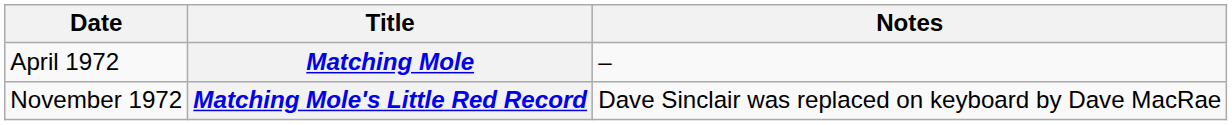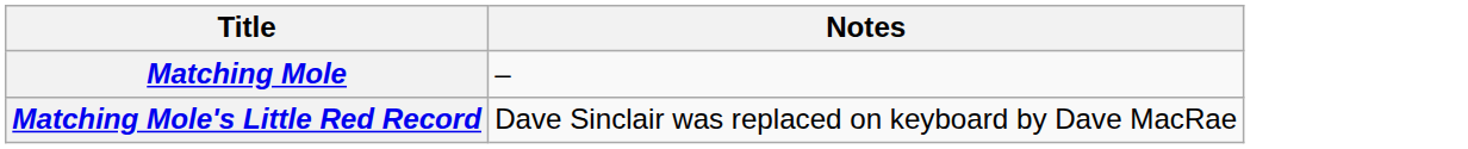 <table class="wikitable plainrowheaders">
 <tr>
-<th scope="col">Date</th>
 <th scope="col">Title</th>
 <th scope="col">Notes</th>
 </tr>
 <tr>
-<td>April 1972</td>
 <th scope="row"><em><a href='#'>Matching Mole</a></em></th>
 <td align="Left">–</td>
 </tr>
 <tr>
-<td>November 1972</td>
 <th scope="row"><em><a href='#'>Matching Mole's Little Red Record</a></em></th>
 <td align="left">Dave Sinclair was replaced on keyboard by Dave MacRae</td>
 </tr>
 </table>
